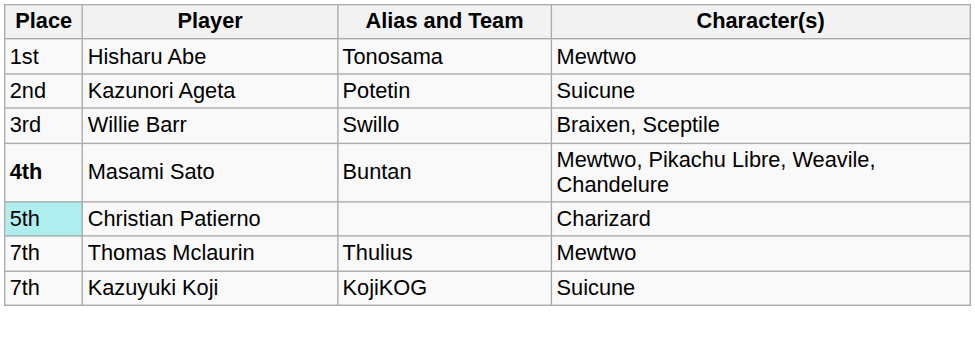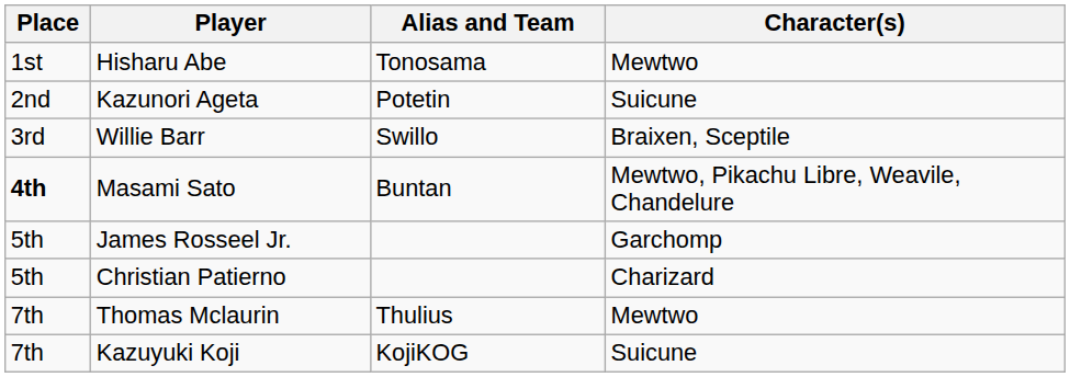 <table class="wikitable">
 <tr>
 <th style="width:50px;">Place</th>
 <th style="width:180px;">Player</th>
 <th style="width:150px;">Alias and Team</th>
 <th style="width:300px;">Character(s)</th>
 </tr>
 <tr>
 <td>1st</td>
 <td> Hisharu Abe</td>
 <td>Tonosama</td>
 <td>Mewtwo</td>
 </tr>
 <tr>
 <td>2nd</td>
 <td> Kazunori Ageta</td>
 <td>Potetin</td>
 <td>Suicune</td>
 </tr>
 <tr>
 <td>3rd</td>
 <td> Willie Barr</td>
 <td>Swillo</td>
 <td>Braixen, Sceptile</td>
 </tr>
 <tr>
 <td><strong>4th</strong></td>
 <td> Masami Sato</td>
 <td>Buntan</td>
 <td>Mewtwo, Pikachu Libre, Weavile, Chandelure</td>
 </tr>
 <tr>
-<td style="background: paleturquoise;">5th</td>
+<td>5th</td>
+<td> James Rosseel Jr.</td>
+<td></td>
+<td>Garchomp</td>
+</tr>
+<tr>
+<td>5th</td>
 <td> Christian Patierno</td>
 <td></td>
 <td>Charizard</td>
 </tr>
 <tr>
 <td>7th</td>
 <td> Thomas Mclaurin</td>
 <td>Thulius</td>
 <td>Mewtwo</td>
 </tr>
 <tr>
 <td>7th</td>
 <td> Kazuyuki Koji</td>
 <td>KojiKOG</td>
 <td>Suicune</td>
 </tr>
 </table>
